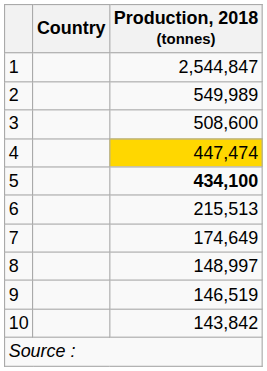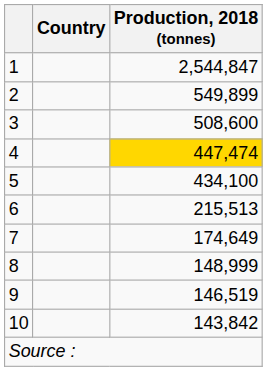 <table class="wikitable gauche" style="margin-right:2em;" cellpadding="5">
 <tr>
 <th></th>
 <th>Country</th>
 <th>Production, 2018<br><small>(tonnes)</small></th>
 </tr>
 <tr>
 <td>1</td>
 <td></td>
 <td align="right">2,544,847</td>
 </tr>
 <tr>
 <td>2</td>
 <td></td>
-<td align="right">549,989</td>
+<td align="right">549,899</td>
 </tr>
 <tr>
 <td>3</td>
 <td></td>
 <td align="right">508,600</td>
 </tr>
 <tr>
 <td>4</td>
 <td></td>
 <td align="right" style="background: gold;">447,474</td>
 </tr>
 <tr>
 <td>5</td>
 <td></td>
-<td align="right"><strong>434,100</strong></td>
+<td align="right">434,100</td>
 </tr>
 <tr>
 <td>6</td>
 <td></td>
 <td align="right">215,513</td>
 </tr>
 <tr>
 <td>7</td>
 <td></td>
 <td align="right">174,649</td>
 </tr>
 <tr>
 <td>8</td>
 <td></td>
-<td align="right">148,997</td>
+<td align="right">148,999</td>
 </tr>
 <tr>
 <td>9</td>
 <td></td>
 <td align="right">146,519</td>
 </tr>
 <tr>
 <td>10</td>
 <td></td>
 <td align="right">143,842</td>
 </tr>
 <tr>
 <td colspan="5"><em>Source : </em></td>
 </tr>
 </table>
